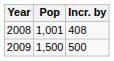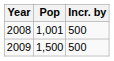 <table class="wikitable">
 <tr>
 <th>Year</th>
 <th>Pop</th>
 <th>Incr. by</th>
 </tr>
 <tr>
 <td>2008</td>
 <td>1,001</td>
-<td>408</td>
+<td>500</td>
 </tr>
 <tr>
 <td>2009</td>
 <td>1,500</td>
 <td>500</td>
 </tr>
 </table>
